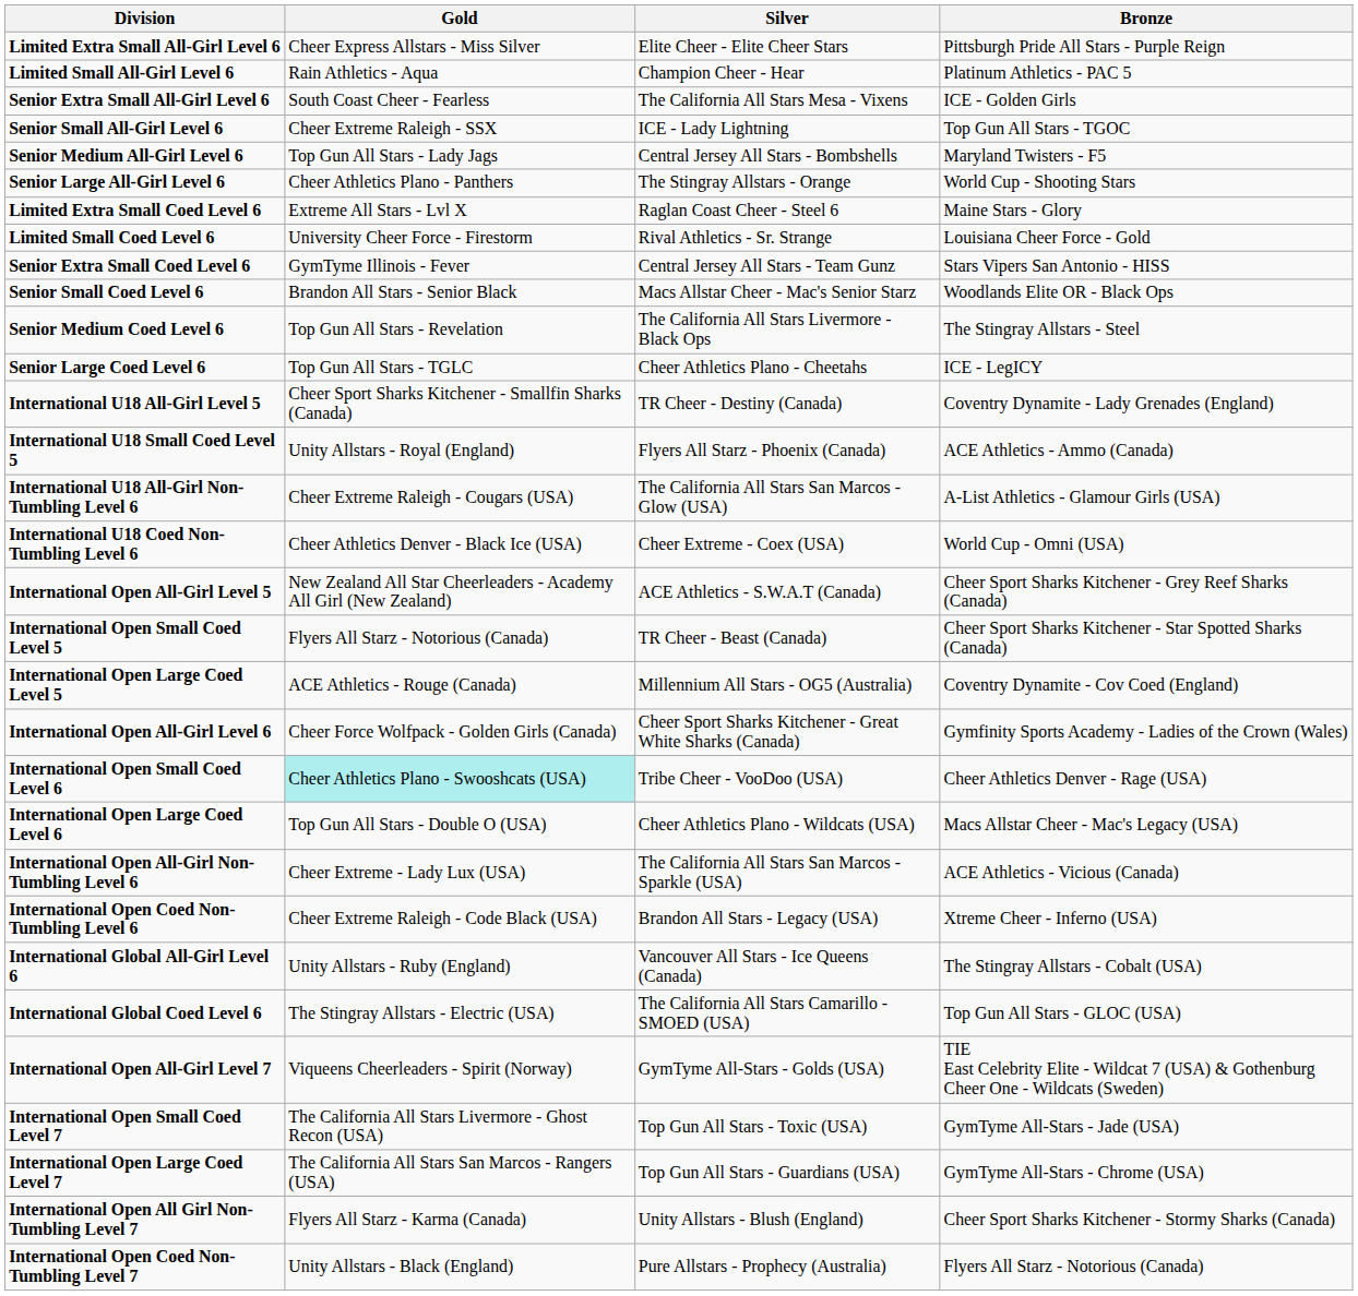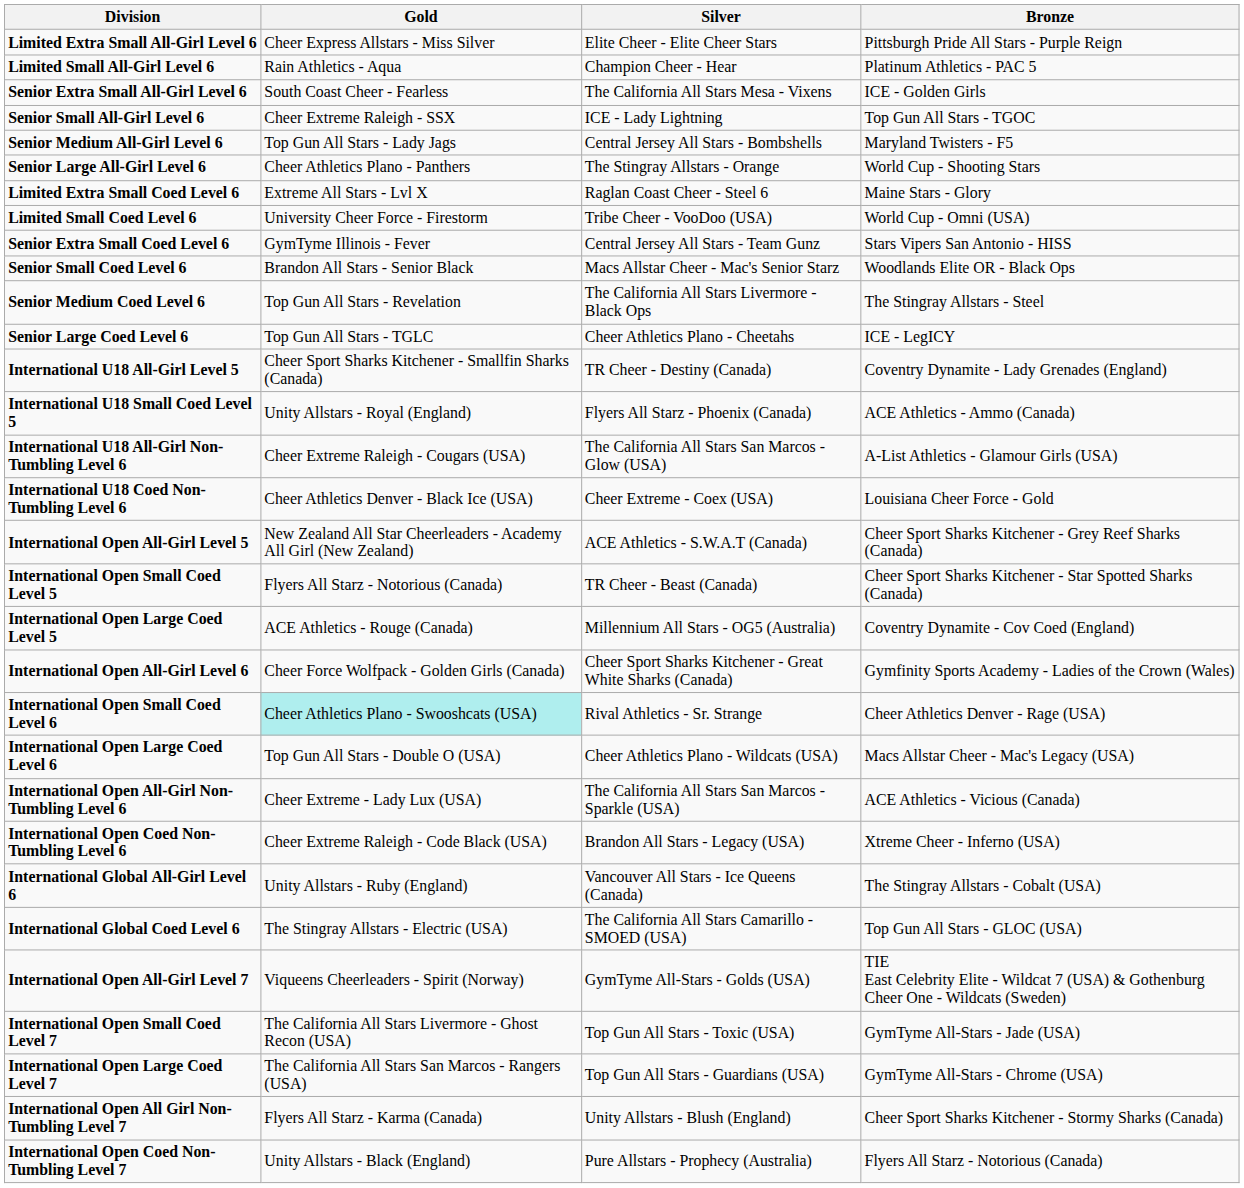 <table class="wikitable">
 <tr>
 <th>Division</th>
 <th>Gold</th>
 <th>Silver</th>
 <th>Bronze</th>
 </tr>
 <tr>
 <td><strong>Limited Extra Small All-Girl</strong> <strong>Level 6</strong></td>
 <td>Cheer Express Allstars - Miss Silver</td>
 <td>Elite Cheer - Elite Cheer Stars</td>
 <td>Pittsburgh Pride All Stars - Purple Reign</td>
 </tr>
 <tr>
 <td><strong>Limited Small All-Girl</strong> <strong>Level 6</strong></td>
 <td>Rain Athletics - Aqua</td>
 <td>Champion Cheer - Hear</td>
 <td>Platinum Athletics - PAC 5</td>
 </tr>
 <tr>
 <td><strong>Senior Extra Small All-Girl</strong> <strong>Level 6</strong></td>
 <td>South Coast Cheer - Fearless</td>
 <td>The California All Stars Mesa - Vixens</td>
 <td>ICE - Golden Girls</td>
 </tr>
 <tr>
 <td><strong>Senior Small All-Girl Level 6</strong></td>
 <td>Cheer Extreme Raleigh - SSX</td>
 <td>ICE - Lady Lightning</td>
 <td>Top Gun All Stars - TGOC</td>
 </tr>
 <tr>
 <td><strong>Senior Medium All-Girl</strong> <strong>Level 6</strong></td>
 <td>Top Gun All Stars - Lady Jags</td>
 <td>Central Jersey All Stars - Bombshells</td>
 <td>Maryland Twisters - F5</td>
 </tr>
 <tr>
 <td><strong>Senior Large All-Girl Level 6</strong></td>
 <td>Cheer Athletics Plano - Panthers</td>
 <td>The Stingray Allstars - Orange</td>
 <td>World Cup - Shooting Stars</td>
 </tr>
 <tr>
 <td><strong>Limited Extra Small Coed</strong> <strong>Level 6</strong></td>
 <td>Extreme All Stars - Lvl X</td>
 <td>Raglan Coast Cheer - Steel 6</td>
 <td>Maine Stars - Glory</td>
 </tr>
 <tr>
 <td><strong>Limited Small Coed Level 6</strong></td>
 <td>University Cheer Force - Firestorm</td>
-<td>Rival Athletics - Sr. Strange</td>
-<td>Louisiana Cheer Force - Gold</td>
+<td>Tribe Cheer - VooDoo (USA)</td>
+<td>World Cup - Omni (USA)</td>
 </tr>
 <tr>
 <td><strong>Senior Extra Small Coed</strong> <strong>Level 6</strong></td>
 <td>GymTyme Illinois - Fever</td>
 <td>Central Jersey All Stars - Team Gunz</td>
 <td>Stars Vipers San Antonio - HISS</td>
 </tr>
 <tr>
 <td><strong>Senior Small Coed Level 6</strong></td>
 <td>Brandon All Stars - Senior Black</td>
 <td>Macs Allstar Cheer - Mac's Senior Starz</td>
 <td>Woodlands Elite OR - Black Ops</td>
 </tr>
 <tr>
 <td><strong>Senior Medium Coed Level</strong> <strong>6</strong></td>
 <td>Top Gun All Stars - Revelation</td>
 <td>The California All Stars Livermore - Black Ops</td>
 <td>The Stingray Allstars - Steel</td>
 </tr>
 <tr>
 <td><strong>Senior Large Coed Level 6</strong></td>
 <td>Top Gun All Stars - TGLC</td>
 <td>Cheer Athletics Plano - Cheetahs</td>
 <td>ICE - LegICY</td>
 </tr>
 <tr>
 <td><strong>International U18 All-Girl</strong> <strong>Level 5</strong></td>
 <td>Cheer Sport Sharks Kitchener - Smallfin Sharks (Canada)</td>
 <td>TR Cheer - Destiny (Canada)</td>
 <td>Coventry Dynamite - Lady Grenades (England)</td>
 </tr>
 <tr>
 <td><strong>International U18 Small</strong> <strong>Coed Level 5</strong></td>
 <td>Unity Allstars - Royal (England)</td>
 <td>Flyers All Starz - Phoenix (Canada)</td>
 <td>ACE Athletics - Ammo (Canada)</td>
 </tr>
 <tr>
 <td><strong>International U18 All-Girl</strong> <strong>Non-Tumbling Level 6</strong></td>
 <td>Cheer Extreme Raleigh - Cougars (USA)</td>
 <td>The California All Stars San Marcos - Glow (USA)</td>
 <td>A-List Athletics - Glamour Girls (USA)</td>
 </tr>
 <tr>
 <td><strong>International U18 Coed Non-Tumbling Level 6</strong></td>
 <td>Cheer Athletics Denver - Black Ice (USA)</td>
 <td>Cheer Extreme - Coex (USA)</td>
-<td>World Cup - Omni (USA)</td>
+<td>Louisiana Cheer Force - Gold</td>
 </tr>
 <tr>
 <td><strong>International Open All-Girl</strong> <strong>Level 5</strong></td>
 <td>New Zealand All Star Cheerleaders - Academy All Girl (New Zealand)</td>
 <td>ACE Athletics - S.W.A.T (Canada)</td>
 <td>Cheer Sport Sharks Kitchener - Grey Reef Sharks (Canada)</td>
 </tr>
 <tr>
 <td><strong>International Open Small</strong> <strong>Coed Level 5</strong></td>
 <td>Flyers All Starz - Notorious (Canada)</td>
 <td>TR Cheer - Beast (Canada)</td>
 <td>Cheer Sport Sharks Kitchener - Star Spotted Sharks (Canada)</td>
 </tr>
 <tr>
 <td><strong>International Open Large</strong> <strong>Coed Level 5</strong></td>
 <td>ACE Athletics - Rouge (Canada)</td>
 <td>Millennium All Stars - OG5 (Australia)</td>
 <td>Coventry Dynamite - Cov Coed (England)</td>
 </tr>
 <tr>
 <td><strong>International Open All-Girl</strong> <strong>Level 6</strong></td>
 <td>Cheer Force Wolfpack - Golden Girls (Canada)</td>
 <td>Cheer Sport Sharks Kitchener -  Great White Sharks  (Canada)</td>
 <td>Gymfinity Sports Academy - Ladies of the Crown (Wales)</td>
 </tr>
 <tr>
 <td><strong>International Open Small</strong> <strong>Coed Level 6</strong></td>
 <td style="background: paleturquoise;">Cheer Athletics Plano - Swooshcats (USA)</td>
-<td>Tribe Cheer - VooDoo (USA)</td>
+<td>Rival Athletics - Sr. Strange</td>
 <td>Cheer Athletics Denver - Rage (USA)</td>
 </tr>
 <tr>
 <td><strong>International Open Large</strong> <strong>Coed Level 6</strong></td>
 <td>Top Gun All Stars - Double O (USA)</td>
 <td>Cheer Athletics Plano - Wildcats (USA)</td>
 <td>Macs Allstar Cheer - Mac's Legacy (USA)</td>
 </tr>
 <tr>
 <td><strong>International Open All-Girl</strong> <strong>Non-Tumbling Level 6</strong></td>
 <td>Cheer Extreme - Lady Lux (USA)</td>
 <td>The California All Stars San Marcos - Sparkle (USA)</td>
 <td>ACE Athletics - Vicious (Canada)</td>
 </tr>
 <tr>
 <td><strong>International Open Coed</strong> <strong>Non-Tumbling Level 6</strong></td>
 <td>Cheer Extreme Raleigh - Code Black (USA)</td>
 <td>Brandon All Stars - Legacy (USA)</td>
 <td>Xtreme Cheer - Inferno (USA)</td>
 </tr>
 <tr>
 <td><strong>International Global</strong> <strong>All-Girl Level 6</strong></td>
 <td>Unity Allstars - Ruby (England)</td>
 <td>Vancouver All Stars - Ice Queens (Canada)</td>
 <td>The Stingray Allstars - Cobalt (USA)</td>
 </tr>
 <tr>
 <td><strong>International Global</strong> <strong>Coed Level 6</strong></td>
 <td>The Stingray Allstars - Electric (USA)</td>
 <td>The California All Stars Camarillo - SMOED (USA)</td>
 <td>Top Gun All Stars - GLOC (USA)</td>
 </tr>
 <tr>
 <td><strong>International Open All-Girl</strong> <strong>Level 7</strong></td>
 <td>Viqueens Cheerleaders - Spirit (Norway)</td>
 <td>GymTyme All-Stars - Golds (USA)</td>
 <td>TIE<br>East Celebrity Elite - Wildcat 7 (USA) & Gothenburg Cheer One - Wildcats (Sweden)</td>
 </tr>
 <tr>
 <td><strong>International Open Small</strong> <strong>Coed Level 7</strong></td>
 <td>The California All Stars Livermore - Ghost Recon (USA)</td>
 <td>Top Gun All Stars - Toxic (USA)</td>
 <td>GymTyme All-Stars - Jade (USA)</td>
 </tr>
 <tr>
 <td><strong>International Open Large</strong> <strong>Coed Level 7</strong></td>
 <td>The California All Stars San Marcos - Rangers (USA)</td>
 <td>Top Gun All Stars - Guardians (USA)</td>
 <td>GymTyme All-Stars - Chrome (USA)</td>
 </tr>
 <tr>
 <td><strong>International Open All Girl</strong> <strong>Non-Tumbling Level 7</strong></td>
 <td>Flyers All Starz - Karma (Canada)</td>
 <td>Unity Allstars - Blush (England)</td>
 <td>Cheer Sport Sharks Kitchener -  Stormy Sharks  (Canada)</td>
 </tr>
 <tr>
 <td><strong>International Open Coed</strong> <strong>Non-Tumbling Level 7</strong></td>
 <td>Unity Allstars - Black (England)</td>
 <td>Pure Allstars - Prophecy (Australia)</td>
 <td>Flyers All Starz - Notorious (Canada)</td>
 </tr>
 </table>
